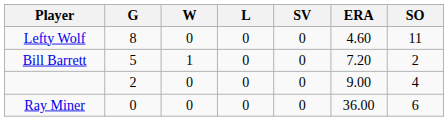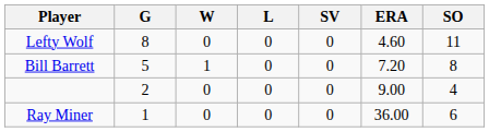 <table class="wikitable sortable">
 <tr>
 <th bgcolor="#DDDDFF" width="16%">Player</th>
 <th bgcolor="#DDDDFF" width="9%">G</th>
 <th bgcolor="#DDDDFF" width="9%">W</th>
 <th bgcolor="#DDDDFF" width="9%">L</th>
 <th bgcolor="#DDDDFF" width="9%">SV</th>
 <th bgcolor="#DDDDFF" width="9%">ERA</th>
 <th bgcolor="#DDDDFF" width="9%">SO</th>
 </tr>
 <tr align="center">
 <td><a href='#'>Lefty Wolf</a></td>
 <td>8</td>
 <td>0</td>
 <td>0</td>
 <td>0</td>
 <td>4.60</td>
 <td>11</td>
 </tr>
 <tr align=center>
 <td><a href='#'>Bill Barrett</a></td>
 <td>5</td>
 <td>1</td>
 <td>0</td>
 <td>0</td>
 <td>7.20</td>
-<td>2</td>
+<td>8</td>
 </tr>
 <tr align=center>
 <td></td>
 <td>2</td>
 <td>0</td>
 <td>0</td>
 <td>0</td>
 <td>9.00</td>
 <td>4</td>
 </tr>
 <tr align="center">
 <td><a href='#'>Ray Miner</a></td>
-<td>0</td>
+<td>1</td>
 <td>0</td>
 <td>0</td>
 <td>0</td>
 <td>36.00</td>
 <td>6</td>
 </tr>
 </table>
